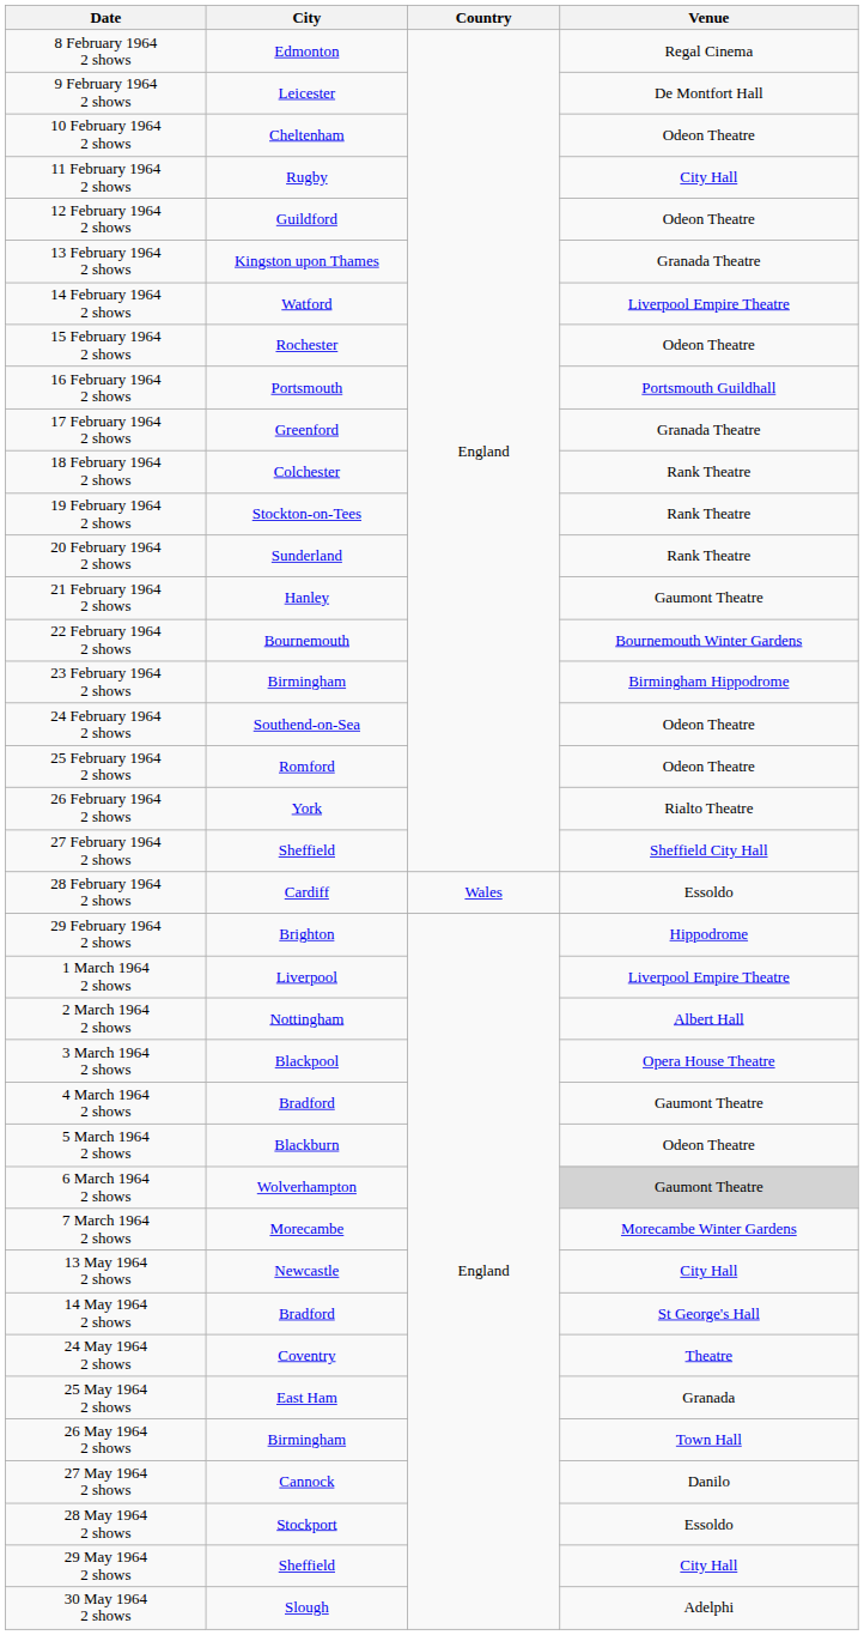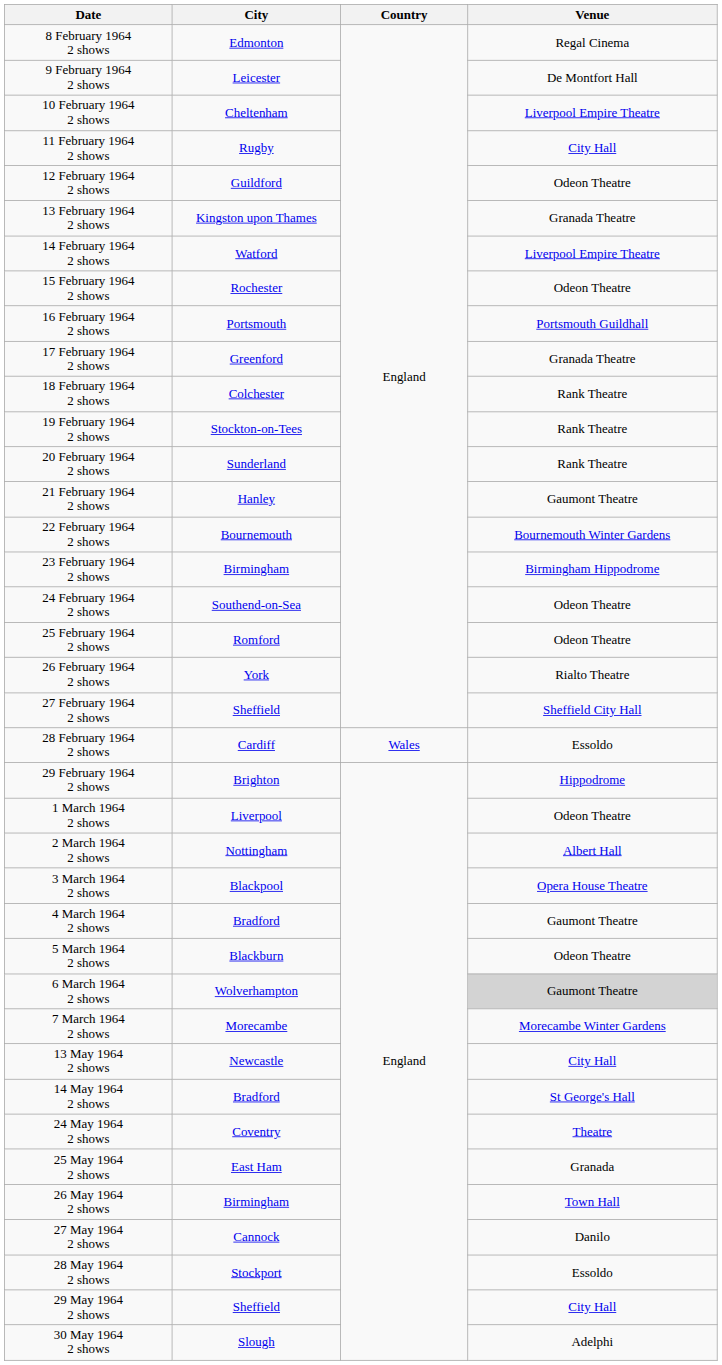 <table class="wikitable" style="text-align:center;">
 <tr>
 <th width="200">Date</th>
 <th width="200">City</th>
 <th width="150">Country</th>
 <th width="300">Venue</th>
 </tr>
 <tr>
 <td>8 February 1964<br>2 shows</td>
 <td><a href='#'>Edmonton</a></td>
 <td rowspan="20">England</td>
 <td>Regal Cinema</td>
 </tr>
 <tr>
 <td>9 February 1964<br>2 shows</td>
 <td><a href='#'>Leicester</a></td>
 <td>De Montfort Hall</td>
 </tr>
 <tr>
 <td>10 February 1964<br>2 shows</td>
 <td><a href='#'>Cheltenham</a></td>
-<td>Odeon Theatre</td>
+<td><a href='#'>Liverpool Empire Theatre</a></td>
 </tr>
 <tr>
 <td>11 February 1964<br>2 shows</td>
 <td><a href='#'>Rugby</a></td>
 <td><a href='#'>City Hall</a></td>
 </tr>
 <tr>
 <td>12 February 1964<br>2 shows</td>
 <td><a href='#'>Guildford</a></td>
 <td>Odeon Theatre</td>
 </tr>
 <tr>
 <td>13 February 1964<br>2 shows</td>
 <td><a href='#'>Kingston upon Thames</a></td>
 <td>Granada Theatre</td>
 </tr>
 <tr>
 <td>14 February 1964<br>2 shows</td>
 <td><a href='#'>Watford</a></td>
 <td><a href='#'>Liverpool Empire Theatre</a></td>
 </tr>
 <tr>
 <td>15 February 1964<br>2 shows</td>
 <td><a href='#'>Rochester</a></td>
 <td>Odeon Theatre</td>
 </tr>
 <tr>
 <td>16 February 1964<br>2 shows</td>
 <td><a href='#'>Portsmouth</a></td>
 <td><a href='#'>Portsmouth Guildhall</a></td>
 </tr>
 <tr>
 <td>17 February 1964<br>2 shows</td>
 <td><a href='#'>Greenford</a></td>
 <td>Granada Theatre</td>
 </tr>
 <tr>
 <td>18 February 1964<br>2 shows</td>
 <td><a href='#'>Colchester</a></td>
 <td>Rank Theatre</td>
 </tr>
 <tr>
 <td>19 February 1964<br>2 shows</td>
 <td><a href='#'>Stockton-on-Tees</a></td>
 <td>Rank Theatre</td>
 </tr>
 <tr>
 <td>20 February 1964<br>2 shows</td>
 <td><a href='#'>Sunderland</a></td>
 <td>Rank Theatre</td>
 </tr>
 <tr>
 <td>21 February 1964<br>2 shows</td>
 <td><a href='#'>Hanley</a></td>
 <td>Gaumont Theatre</td>
 </tr>
 <tr>
 <td>22 February 1964<br>2 shows</td>
 <td><a href='#'>Bournemouth</a></td>
 <td><a href='#'>Bournemouth Winter Gardens</a></td>
 </tr>
 <tr>
 <td>23 February 1964<br>2 shows</td>
 <td><a href='#'>Birmingham</a></td>
 <td><a href='#'>Birmingham Hippodrome</a></td>
 </tr>
 <tr>
 <td>24 February 1964<br>2 shows</td>
 <td><a href='#'>Southend-on-Sea</a></td>
 <td>Odeon Theatre</td>
 </tr>
 <tr>
 <td>25 February 1964<br>2 shows</td>
 <td><a href='#'>Romford</a></td>
 <td>Odeon Theatre</td>
 </tr>
 <tr>
 <td>26 February 1964<br>2 shows</td>
 <td><a href='#'>York</a></td>
 <td>Rialto Theatre</td>
 </tr>
 <tr>
 <td>27 February 1964<br>2 shows</td>
 <td><a href='#'>Sheffield</a></td>
 <td><a href='#'>Sheffield City Hall</a></td>
 </tr>
 <tr>
 <td>28 February 1964<br>2 shows</td>
 <td><a href='#'>Cardiff</a></td>
 <td><a href='#'>Wales</a></td>
 <td>Essoldo</td>
 </tr>
 <tr>
 <td>29 February 1964<br>2 shows</td>
 <td><a href='#'>Brighton</a></td>
 <td rowspan="17">England</td>
 <td><a href='#'>Hippodrome</a></td>
 </tr>
 <tr>
 <td>1 March 1964<br>2 shows</td>
 <td><a href='#'>Liverpool</a></td>
-<td><a href='#'>Liverpool Empire Theatre</a></td>
+<td>Odeon Theatre</td>
 </tr>
 <tr>
 <td>2 March 1964<br>2 shows</td>
 <td><a href='#'>Nottingham</a></td>
 <td><a href='#'>Albert Hall</a></td>
 </tr>
 <tr>
 <td>3 March 1964<br>2 shows</td>
 <td><a href='#'>Blackpool</a></td>
 <td><a href='#'>Opera House Theatre</a></td>
 </tr>
 <tr>
 <td>4 March 1964<br>2 shows</td>
 <td><a href='#'>Bradford</a></td>
 <td>Gaumont Theatre</td>
 </tr>
 <tr>
 <td>5 March 1964<br>2 shows</td>
 <td><a href='#'>Blackburn</a></td>
 <td>Odeon Theatre</td>
 </tr>
 <tr>
 <td>6 March 1964<br>2 shows</td>
 <td><a href='#'>Wolverhampton</a></td>
 <td style="background: lightgrey;">Gaumont Theatre</td>
 </tr>
 <tr>
 <td>7 March 1964<br>2 shows</td>
 <td><a href='#'>Morecambe</a></td>
 <td><a href='#'>Morecambe Winter Gardens</a></td>
 </tr>
 <tr>
 <td>13 May 1964<br>2 shows</td>
 <td><a href='#'>Newcastle</a></td>
 <td><a href='#'>City Hall</a></td>
 </tr>
 <tr>
 <td>14 May 1964<br>2 shows</td>
 <td><a href='#'>Bradford</a></td>
 <td><a href='#'>St George's Hall</a></td>
 </tr>
 <tr>
 <td>24 May 1964<br>2 shows</td>
 <td><a href='#'>Coventry</a></td>
 <td><a href='#'>Theatre</a></td>
 </tr>
 <tr>
 <td>25 May 1964<br>2 shows</td>
 <td><a href='#'>East Ham</a></td>
 <td>Granada</td>
 </tr>
 <tr>
 <td>26 May 1964<br>2 shows</td>
 <td><a href='#'>Birmingham</a></td>
 <td><a href='#'>Town Hall</a></td>
 </tr>
 <tr>
 <td>27 May 1964<br>2 shows</td>
 <td><a href='#'>Cannock</a></td>
 <td>Danilo</td>
 </tr>
 <tr>
 <td>28 May 1964<br>2 shows</td>
 <td><a href='#'>Stockport</a></td>
 <td>Essoldo</td>
 </tr>
 <tr>
 <td>29 May 1964<br>2 shows</td>
 <td><a href='#'>Sheffield</a></td>
 <td><a href='#'>City Hall</a></td>
 </tr>
 <tr>
 <td>30 May 1964<br>2 shows</td>
 <td><a href='#'>Slough</a></td>
 <td>Adelphi</td>
 </tr>
 </table>
